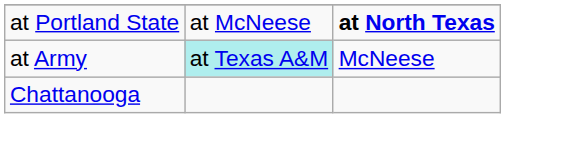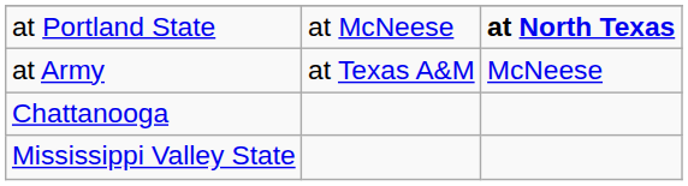 <table class="wikitable">
 <tr>
 </tr>
 <tr>
 <td>at <a href='#'>Portland State</a></td>
 <td>at <a href='#'>McNeese</a></td>
 <td><strong>at <a href='#'>North Texas</a></strong></td>
 </tr>
 <tr>
 <td>at <a href='#'>Army</a></td>
-<td style="background: paleturquoise;">at <a href='#'>Texas A&M</a></td>
+<td>at <a href='#'>Texas A&M</a></td>
 <td><a href='#'>McNeese</a></td>
 </tr>
 <tr>
 <td><a href='#'>Chattanooga</a></td>
 <td></td>
 <td></td>
 </tr>
+<tr>
+<td><a href='#'>Mississippi Valley State</a></td>
+<td></td>
+<td></td>
+</tr>
 </table>
